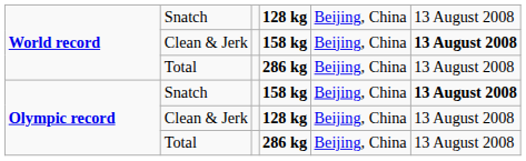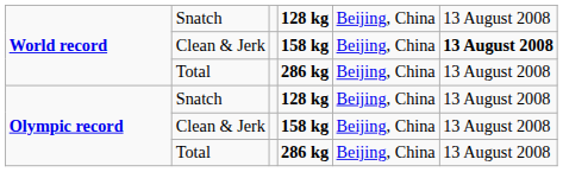 <table class="wikitable">
 <tr>
 <td rowspan=3><strong><a href='#'>World record</a></strong></td>
 <td>Snatch</td>
 <td></td>
 <td><strong>128 kg</strong></td>
 <td><a href='#'>Beijing</a>, China</td>
 <td>13 August 2008</td>
 </tr>
 <tr>
 <td>Clean & Jerk</td>
 <td></td>
 <td><strong>158 kg</strong></td>
 <td><a href='#'>Beijing</a>, China</td>
 <td><strong>13 August 2008</strong></td>
 </tr>
 <tr>
 <td>Total</td>
 <td></td>
 <td><strong>286 kg</strong></td>
 <td><a href='#'>Beijing</a>, China</td>
 <td>13 August 2008</td>
 </tr>
 <tr>
 <td width=150 rowspan=3><strong><a href='#'>Olympic record</a></strong></td>
 <td>Snatch</td>
 <td></td>
-<td><strong>158 kg</strong></td>
+<td><strong>128 kg</strong></td>
 <td><a href='#'>Beijing</a>, China</td>
-<td><strong>13 August 2008</strong></td>
+<td>13 August 2008</td>
 </tr>
 <tr>
 <td>Clean & Jerk</td>
 <td></td>
-<td><strong>128 kg</strong></td>
+<td><strong>158 kg</strong></td>
 <td><a href='#'>Beijing</a>, China</td>
 <td>13 August 2008</td>
 </tr>
 <tr>
 <td>Total</td>
 <td></td>
 <td><strong>286 kg</strong></td>
 <td><a href='#'>Beijing</a>, China</td>
 <td>13 August 2008</td>
 </tr>
 </table>
